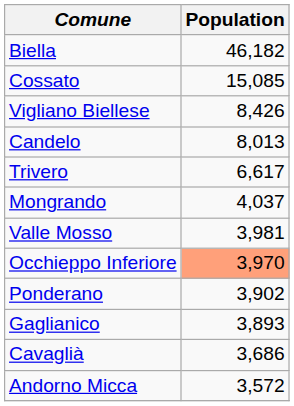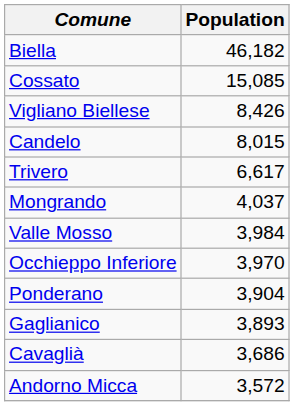 <table class="wikitable">
 <tr>
 <th><em>Comune</em></th>
 <th>Population</th>
 </tr>
 <tr>
 <td><a href='#'>Biella</a></td>
 <td align="right">46,182</td>
 </tr>
 <tr>
 <td><a href='#'>Cossato</a></td>
 <td align="right">15,085</td>
 </tr>
 <tr>
 <td><a href='#'>Vigliano Biellese</a></td>
 <td align="right">8,426</td>
 </tr>
 <tr>
 <td><a href='#'>Candelo</a></td>
-<td align="right">8,013</td>
+<td align="right">8,015</td>
 </tr>
 <tr>
 <td><a href='#'>Trivero</a></td>
 <td align="right">6,617</td>
 </tr>
 <tr>
 <td><a href='#'>Mongrando</a></td>
 <td align="right">4,037</td>
 </tr>
 <tr>
 <td><a href='#'>Valle Mosso</a></td>
-<td align="right">3,981</td>
+<td align="right">3,984</td>
 </tr>
 <tr>
 <td><a href='#'>Occhieppo Inferiore</a></td>
-<td align="right" style="background: lightsalmon;">3,970</td>
+<td align="right">3,970</td>
 </tr>
 <tr>
 <td><a href='#'>Ponderano</a></td>
-<td align="right">3,902</td>
+<td align="right">3,904</td>
 </tr>
 <tr>
 <td><a href='#'>Gaglianico</a></td>
 <td align="right">3,893</td>
 </tr>
 <tr>
 <td><a href='#'>Cavaglià</a></td>
 <td align="right">3,686</td>
 </tr>
 <tr>
 <td><a href='#'>Andorno Micca</a></td>
 <td align="right">3,572</td>
 </tr>
 <tr>
 </tr>
 </table>
